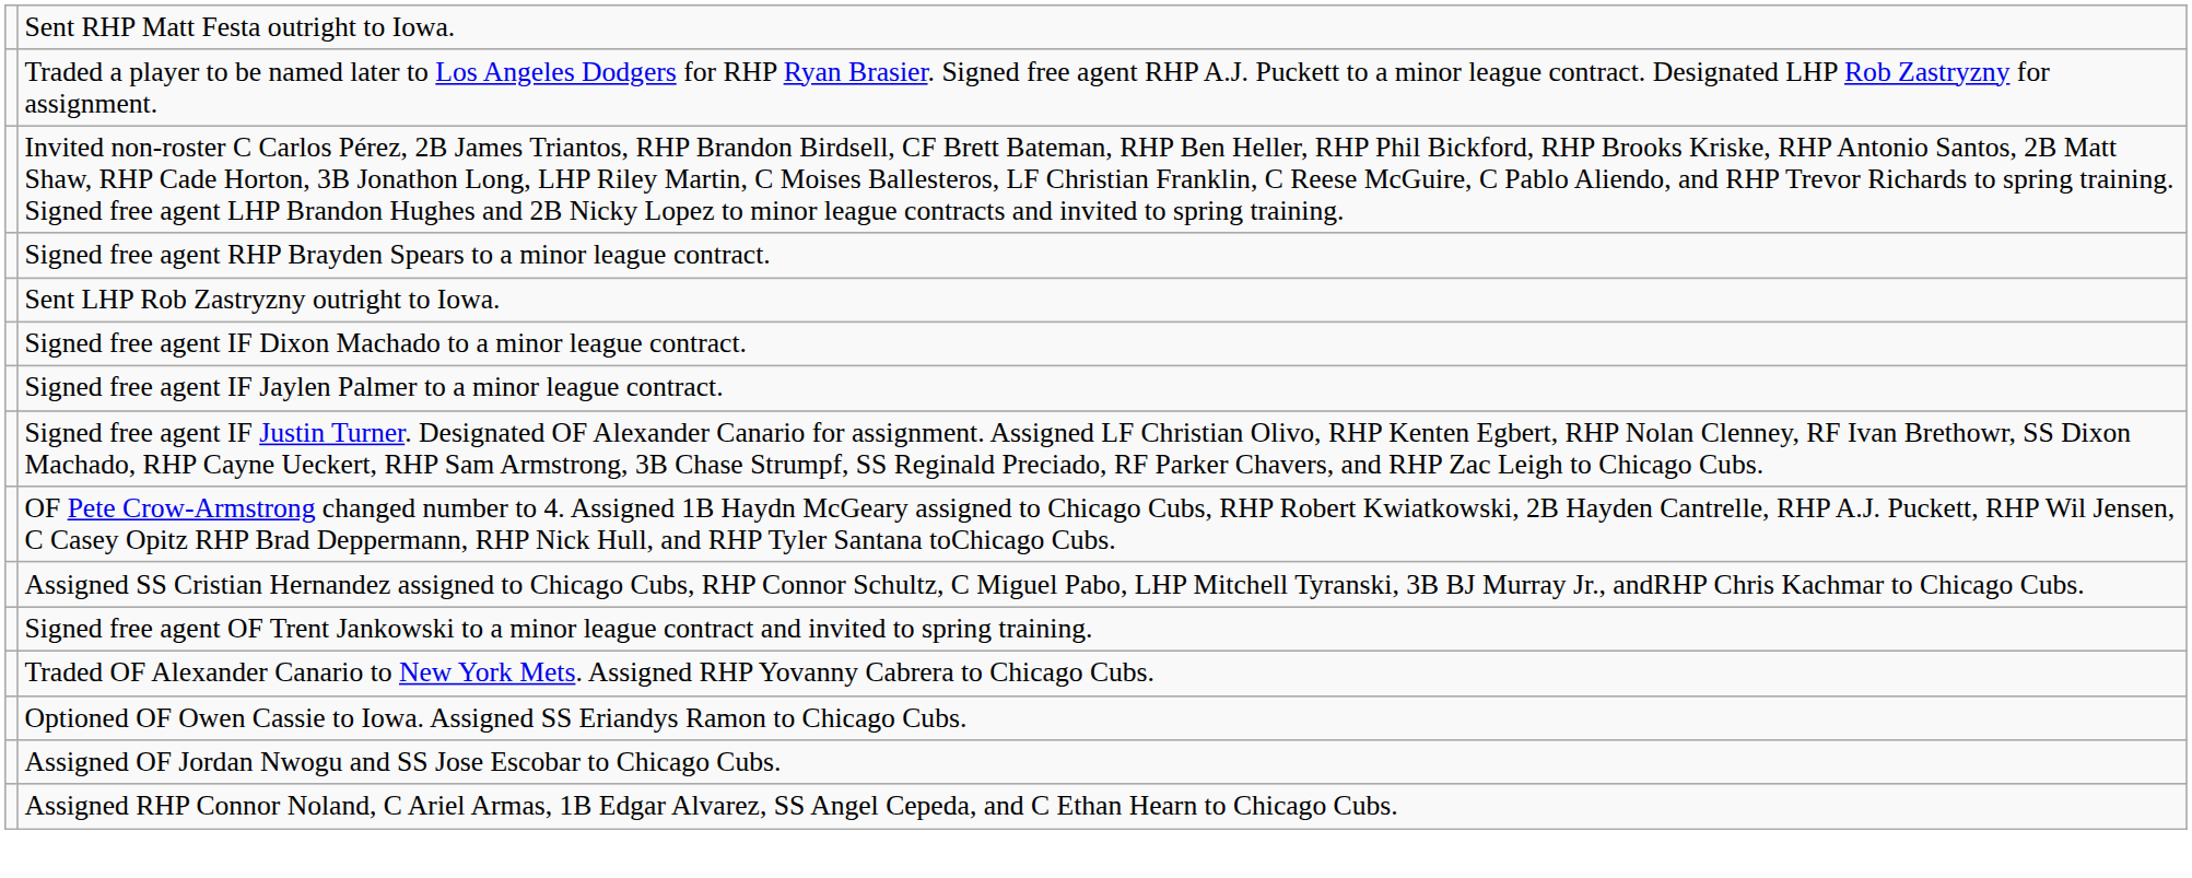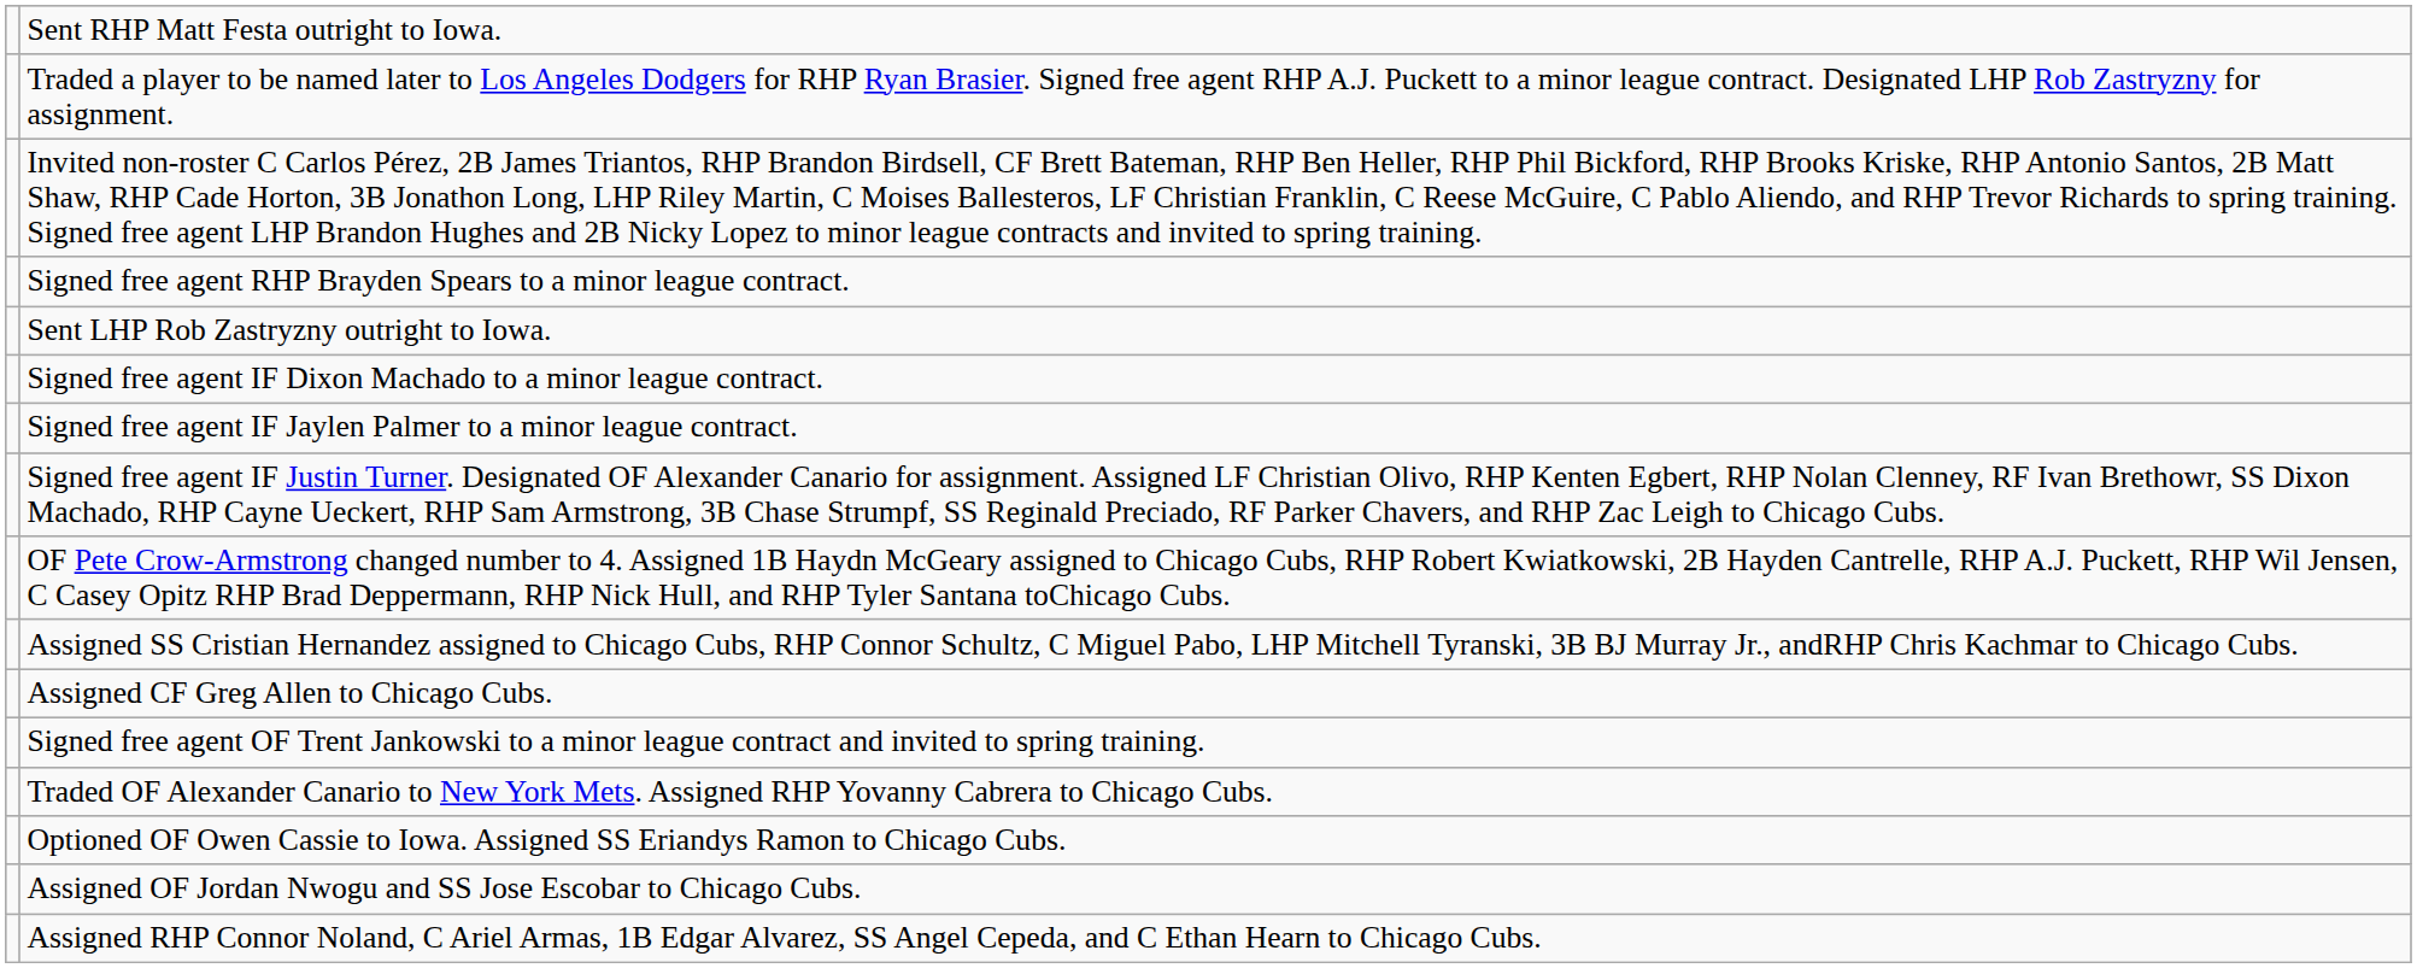 <table class="wikitable">
 <tr>
 <td></td>
 <td>Sent RHP Matt Festa outright to Iowa.</td>
 </tr>
 <tr>
 <td></td>
 <td>Traded a player to be named later to <a href='#'>Los Angeles Dodgers</a> for RHP <a href='#'>Ryan Brasier</a>. Signed free agent RHP A.J. Puckett to a minor league contract. Designated LHP <a href='#'>Rob Zastryzny</a> for assignment.</td>
 </tr>
 <tr>
 <td></td>
 <td>Invited non-roster C Carlos Pérez, 2B James Triantos, RHP Brandon Birdsell, CF Brett Bateman, RHP Ben Heller, RHP Phil Bickford, RHP Brooks Kriske, RHP Antonio Santos, 2B Matt Shaw, RHP Cade Horton, 3B Jonathon Long, LHP Riley Martin, C Moises Ballesteros, LF Christian Franklin, C Reese McGuire, C Pablo Aliendo, and RHP Trevor Richards to spring training. Signed free agent LHP Brandon Hughes and 2B Nicky Lopez to minor league contracts and invited to spring training.</td>
 </tr>
 <tr>
 <td></td>
 <td>Signed free agent RHP Brayden Spears to a minor league contract.</td>
 </tr>
 <tr>
 <td></td>
 <td>Sent LHP Rob Zastryzny outright to Iowa.</td>
 </tr>
 <tr>
 <td></td>
 <td>Signed free agent IF Dixon Machado to a minor league contract.</td>
 </tr>
 <tr>
 <td></td>
 <td>Signed free agent IF Jaylen Palmer to a minor league contract.</td>
 </tr>
 <tr>
 <td></td>
 <td>Signed free agent IF <a href='#'>Justin Turner</a>. Designated OF Alexander Canario for assignment. Assigned LF Christian Olivo, RHP Kenten Egbert, RHP Nolan Clenney, RF Ivan Brethowr, SS Dixon Machado, RHP Cayne Ueckert, RHP Sam Armstrong, 3B Chase Strumpf, SS Reginald Preciado, RF Parker Chavers, and RHP Zac Leigh to Chicago Cubs.</td>
 </tr>
 <tr>
 <td></td>
 <td>OF <a href='#'>Pete Crow-Armstrong</a> changed number to 4. Assigned 1B Haydn McGeary assigned to Chicago Cubs, RHP Robert Kwiatkowski, 2B Hayden Cantrelle, RHP A.J. Puckett, RHP Wil Jensen, C Casey Opitz RHP Brad Deppermann, RHP Nick Hull, and RHP Tyler Santana toChicago Cubs.</td>
 </tr>
 <tr>
 <td></td>
 <td>Assigned SS Cristian Hernandez assigned to Chicago Cubs, RHP Connor Schultz, C Miguel Pabo, LHP Mitchell Tyranski, 3B BJ Murray Jr., andRHP Chris Kachmar to Chicago Cubs.</td>
 </tr>
 <tr>
 <td></td>
+<td>Assigned CF Greg Allen to Chicago Cubs.</td>
+</tr>
+<tr>
+<td></td>
 <td>Signed free agent OF Trent Jankowski to a minor league contract and invited to spring training.</td>
 </tr>
 <tr>
 <td></td>
 <td>Traded OF Alexander Canario to <a href='#'>New York Mets</a>. Assigned RHP Yovanny Cabrera to Chicago Cubs.</td>
 </tr>
 <tr>
 <td></td>
 <td>Optioned OF Owen Cassie to Iowa. Assigned SS Eriandys Ramon to Chicago Cubs.</td>
 </tr>
 <tr>
 <td></td>
 <td>Assigned OF Jordan Nwogu and SS Jose Escobar to Chicago Cubs.</td>
 </tr>
 <tr>
 <td></td>
 <td>Assigned RHP Connor Noland, C Ariel Armas, 1B Edgar Alvarez, SS Angel Cepeda, and C Ethan Hearn to Chicago Cubs.</td>
 </tr>
 </table>
